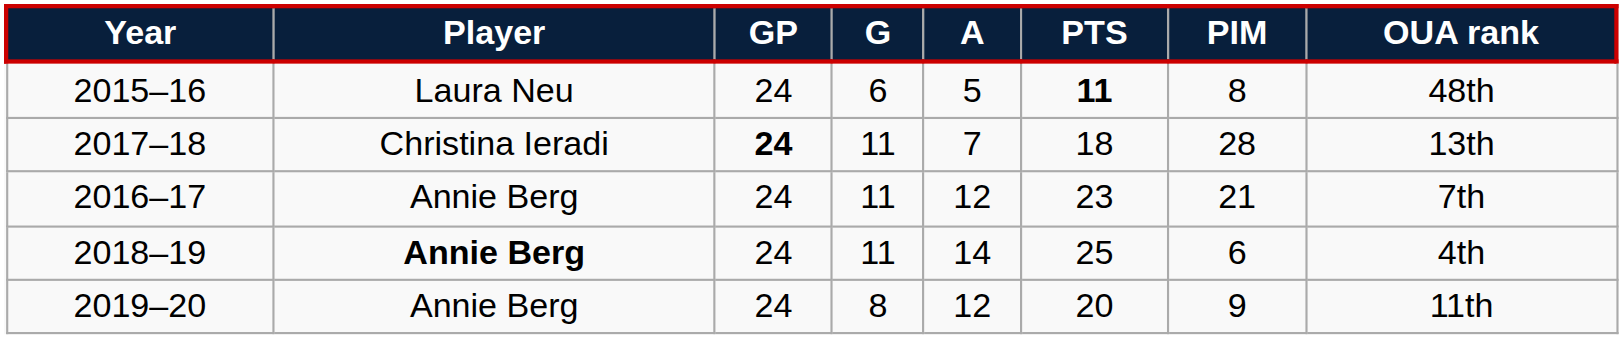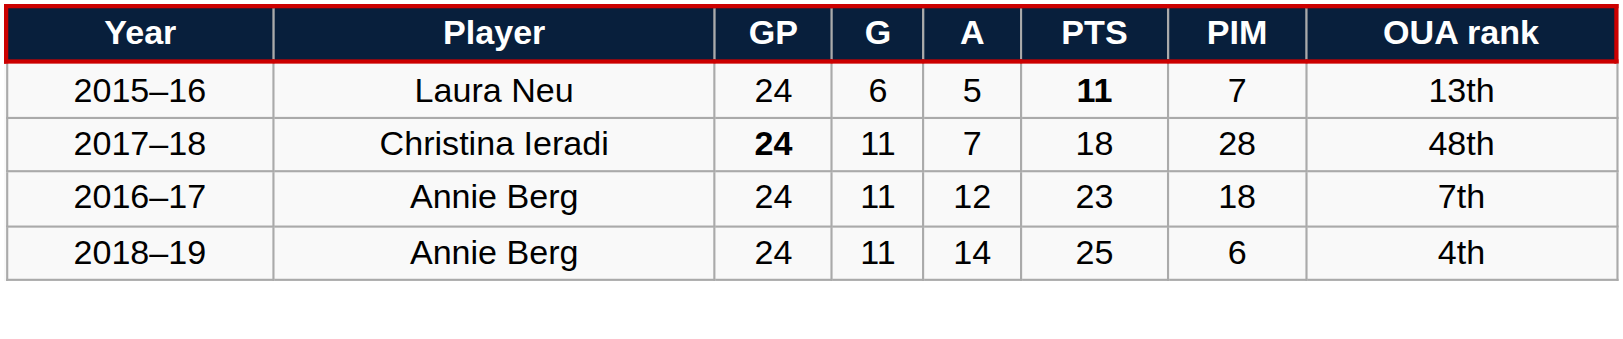 <table class="wikitable" width="60%">
 <tr align="center"  style=" background:#081F3C;color:#FFFFFF; border: 2px solid #CC0000;">
 <td><strong>Year</strong></td>
 <td><strong>Player</strong></td>
 <td><strong>GP</strong></td>
 <td><strong>G</strong></td>
 <td><strong>A</strong></td>
 <td><strong>PTS</strong></td>
 <td><strong>PIM</strong></td>
 <td><strong>OUA rank</strong></td>
 </tr>
 <tr align="center" bgcolor="">
 <td>2015–16</td>
 <td>Laura Neu</td>
 <td>24</td>
 <td>6</td>
 <td>5</td>
 <td><strong>11</strong></td>
-<td>8</td>
-<td>48th</td>
+<td>7</td>
+<td>13th</td>
 </tr>
 <tr align="center" bgcolor="">
 <td>2017–18</td>
 <td>Christina Ieradi</td>
 <td><strong>24</strong></td>
 <td>11</td>
 <td>7</td>
 <td>18</td>
 <td>28</td>
-<td>13th</td>
+<td>48th</td>
 </tr>
 <tr align="center" bgcolor="">
 <td>2016–17</td>
 <td>Annie Berg</td>
 <td>24</td>
 <td>11</td>
 <td>12</td>
 <td>23</td>
-<td>21</td>
+<td>18</td>
 <td>7th</td>
 </tr>
 <tr align="center" bgcolor="">
 <td>2018–19</td>
-<td><strong>Annie Berg</strong></td>
+<td>Annie Berg</td>
 <td>24</td>
 <td>11</td>
 <td>14</td>
 <td>25</td>
 <td>6</td>
 <td>4th</td>
 </tr>
-<tr align="center" bgcolor="">
-<td>2019–20</td>
-<td>Annie Berg</td>
-<td>24</td>
-<td>8</td>
-<td>12</td>
-<td>20</td>
-<td>9</td>
-<td>11th</td>
-</tr>
 </table>
